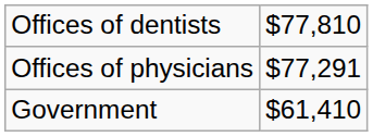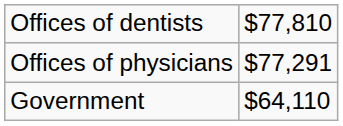 <table class="wikitable">
 <tr>
 <td>Offices of dentists</td>
 <td>$77,810</td>
 </tr>
 <tr>
 <td>Offices of physicians</td>
 <td>$77,291</td>
 </tr>
 <tr>
 <td>Government</td>
-<td>$61,410</td>
+<td>$64,110</td>
 </tr>
 </table>
